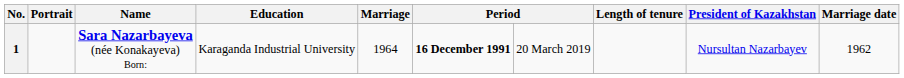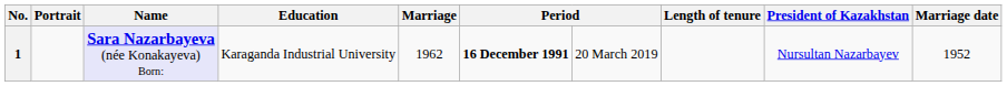 <table class="sortable wikitable" style="text-align:center">
 <tr>
 <th>No.</th>
 <th>Portrait</th>
 <th>Name</th>
 <th>Education</th>
 <th>Marriage</th>
 <th colspan=2>Period</th>
 <th>Length of tenure</th>
 <th><a href='#'>President of Kazakhstan</a><br></th>
 <th>Marriage date</th>
 </tr>
 <tr>
 <th>1</th>
 <td></td>
-<td><big><strong><a href='#'>Sara Nazarbayeva</a></strong></big><br>(née Konakayeva)<br><small>Born: </small></td>
+<td style="background: lavender;"><big><strong><a href='#'>Sara Nazarbayeva</a></strong></big><br>(née Konakayeva)<br><small>Born: </small></td>
 <td>Karaganda Industrial University</td>
-<td>1964</td>
+<td>1962</td>
 <td><strong>16 December 1991</strong></td>
 <td>20 March 2019</td>
 <td></td>
 <td><a href='#'>Nursultan Nazarbayev</a></td>
-<td> 1962</td>
+<td> 1952</td>
 </tr>
 </table>
